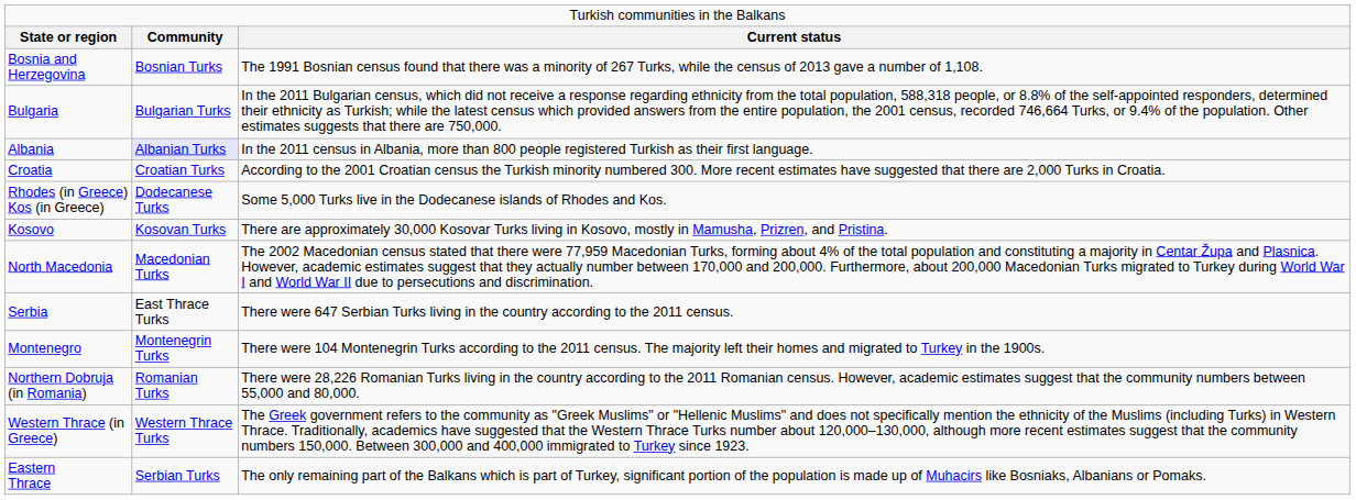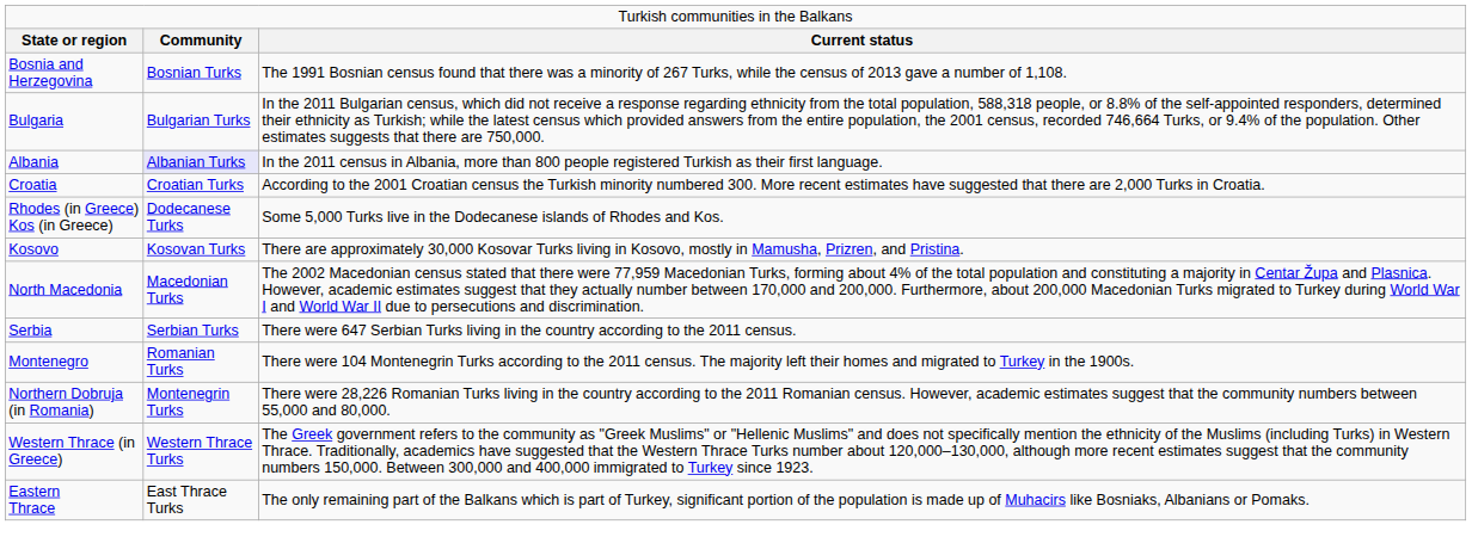 <table class="wikitable sortable">
 <tr>
 <td colspan="8" style="text-align:center;">Turkish communities in the Balkans</td>
 </tr>
 <tr>
 <th>State or region</th>
 <th>Community</th>
 <th>Current status</th>
 </tr>
 <tr>
 <td><a href='#'>Bosnia and Herzegovina</a></td>
 <td><a href='#'>Bosnian Turks</a></td>
 <td>The 1991 Bosnian census found that there was a minority of 267 Turks, while the census of 2013 gave a number of 1,108.</td>
 </tr>
 <tr>
 <td><a href='#'>Bulgaria</a></td>
 <td><a href='#'>Bulgarian Turks</a></td>
 <td>In the 2011 Bulgarian census, which did not receive a response regarding ethnicity from the total population, 588,318 people, or 8.8% of the self-appointed responders, determined their ethnicity as Turkish; while the latest census which provided answers from the entire population, the 2001 census, recorded 746,664 Turks, or 9.4% of the population. Other estimates suggests that there are 750,000.</td>
 </tr>
 <tr>
 <td><a href='#'>Albania</a></td>
 <td style="background: lavender;"><a href='#'>Albanian Turks</a></td>
 <td>In the 2011 census in Albania, more than 800 people registered Turkish as their first language.</td>
 </tr>
 <tr>
 <td><a href='#'>Croatia</a></td>
 <td><a href='#'>Croatian Turks</a></td>
 <td>According to the 2001 Croatian census the Turkish minority numbered 300. More recent estimates have suggested that there are 2,000 Turks in Croatia.</td>
 </tr>
 <tr>
 <td><a href='#'>Rhodes</a> (in <a href='#'>Greece</a>) <br> <a href='#'>Kos</a> (in Greece)</td>
 <td><a href='#'>Dodecanese Turks</a></td>
 <td>Some 5,000 Turks live in the Dodecanese islands of Rhodes and Kos.</td>
 </tr>
 <tr>
 <td><a href='#'>Kosovo</a></td>
 <td><a href='#'>Kosovan Turks</a></td>
 <td>There are approximately 30,000 Kosovar Turks living in Kosovo, mostly in <a href='#'>Mamusha</a>, <a href='#'>Prizren</a>, and <a href='#'>Pristina</a>.</td>
 </tr>
 <tr>
 <td><a href='#'>North Macedonia</a></td>
 <td><a href='#'>Macedonian Turks</a></td>
 <td>The 2002 Macedonian census stated that there were 77,959 Macedonian Turks, forming about 4% of the total population and constituting a majority in <a href='#'>Centar Župa</a> and <a href='#'>Plasnica</a>. However, academic estimates suggest that they actually number between 170,000 and 200,000. Furthermore, about 200,000 Macedonian Turks migrated to Turkey during <a href='#'>World War I</a> and <a href='#'>World War II</a> due to persecutions and discrimination.</td>
 </tr>
 <tr>
 <td><a href='#'>Serbia</a></td>
-<td>East Thrace Turks</td>
+<td><a href='#'>Serbian Turks</a></td>
 <td>There were 647 Serbian Turks living in the country according to the 2011 census.</td>
 </tr>
 <tr>
 <td><a href='#'>Montenegro</a></td>
-<td><a href='#'>Montenegrin Turks</a></td>
+<td><a href='#'>Romanian Turks</a></td>
 <td>There were 104 Montenegrin Turks according to the 2011 census. The majority left their homes and migrated to <a href='#'>Turkey</a> in the 1900s.</td>
 </tr>
 <tr>
 <td><a href='#'>Northern Dobruja</a> (in <a href='#'>Romania</a>)</td>
-<td><a href='#'>Romanian Turks</a></td>
+<td><a href='#'>Montenegrin Turks</a></td>
 <td>There were 28,226 Romanian Turks living in the country according to the 2011 Romanian census. However, academic estimates suggest that the community numbers between 55,000 and 80,000.</td>
 </tr>
 <tr>
 <td><a href='#'>Western Thrace</a> (in <a href='#'>Greece</a>)</td>
 <td><a href='#'>Western Thrace Turks</a></td>
 <td>The <a href='#'>Greek</a> government refers to the community as "Greek Muslims" or "Hellenic Muslims" and does not specifically mention the ethnicity of the Muslims (including Turks) in Western Thrace. Traditionally, academics have suggested that the Western Thrace Turks number about 120,000–130,000, although more recent estimates suggest that the community numbers 150,000. Between 300,000 and 400,000 immigrated to <a href='#'>Turkey</a> since 1923.</td>
 </tr>
 <tr>
 <td><a href='#'>Eastern</a><br><a href='#'>Thrace</a></td>
-<td><a href='#'>Serbian Turks</a></td>
+<td>East Thrace Turks</td>
 <td>The only remaining part of the Balkans which is part of Turkey, significant portion of the population is made up of <a href='#'>Muhacirs</a> like Bosniaks, Albanians or Pomaks.</td>
 </tr>
 </table>
